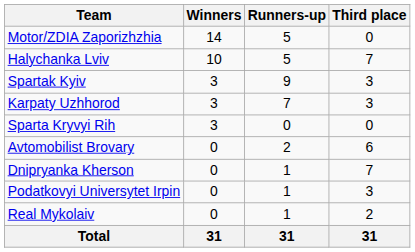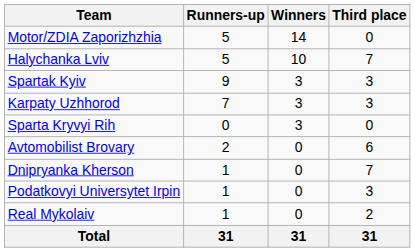 <table class="wikitable" style="text-align:center">
 <tr>
 <th>Team</th>
+<th>Runners-up</th>
 <th>Winners</th>
-<th>Runners-up</th>
 <th>Third place</th>
 </tr>
 <tr>
 <td align="left"><a href='#'>Motor/ZDIA Zaporizhzhia</a></td>
+<td>5</td>
 <td>14</td>
-<td>5</td>
 <td>0</td>
 </tr>
 <tr>
 <td align="left"><a href='#'>Halychanka Lviv</a></td>
+<td>5</td>
 <td>10</td>
-<td>5</td>
 <td>7</td>
 </tr>
 <tr>
 <td align="left"><a href='#'>Spartak Kyiv</a></td>
+<td>9</td>
 <td>3</td>
-<td>9</td>
 <td>3</td>
 </tr>
 <tr>
 <td align="left"><a href='#'>Karpaty Uzhhorod</a></td>
+<td>7</td>
 <td>3</td>
-<td>7</td>
 <td>3</td>
 </tr>
 <tr>
 <td align="left"><a href='#'>Sparta Kryvyi Rih</a></td>
+<td>0</td>
 <td>3</td>
-<td>0</td>
 <td>0</td>
 </tr>
 <tr>
 <td align="left"><a href='#'>Avtomobilist Brovary</a></td>
+<td>2</td>
 <td>0</td>
-<td>2</td>
 <td>6</td>
 </tr>
 <tr>
 <td align="left"><a href='#'>Dnipryanka Kherson</a></td>
+<td>1</td>
 <td>0</td>
-<td>1</td>
 <td>7</td>
 </tr>
 <tr>
 <td align="left"><a href='#'>Podatkovyi Universytet Irpin</a></td>
+<td>1</td>
 <td>0</td>
-<td>1</td>
 <td>3</td>
 </tr>
 <tr>
 <td align="left"><a href='#'>Real Mykolaiv</a></td>
+<td>1</td>
 <td>0</td>
-<td>1</td>
 <td>2</td>
 </tr>
 <tr>
 <th>Total</th>
 <th>31</th>
 <th>31</th>
 <th>31</th>
 </tr>
 </table>
